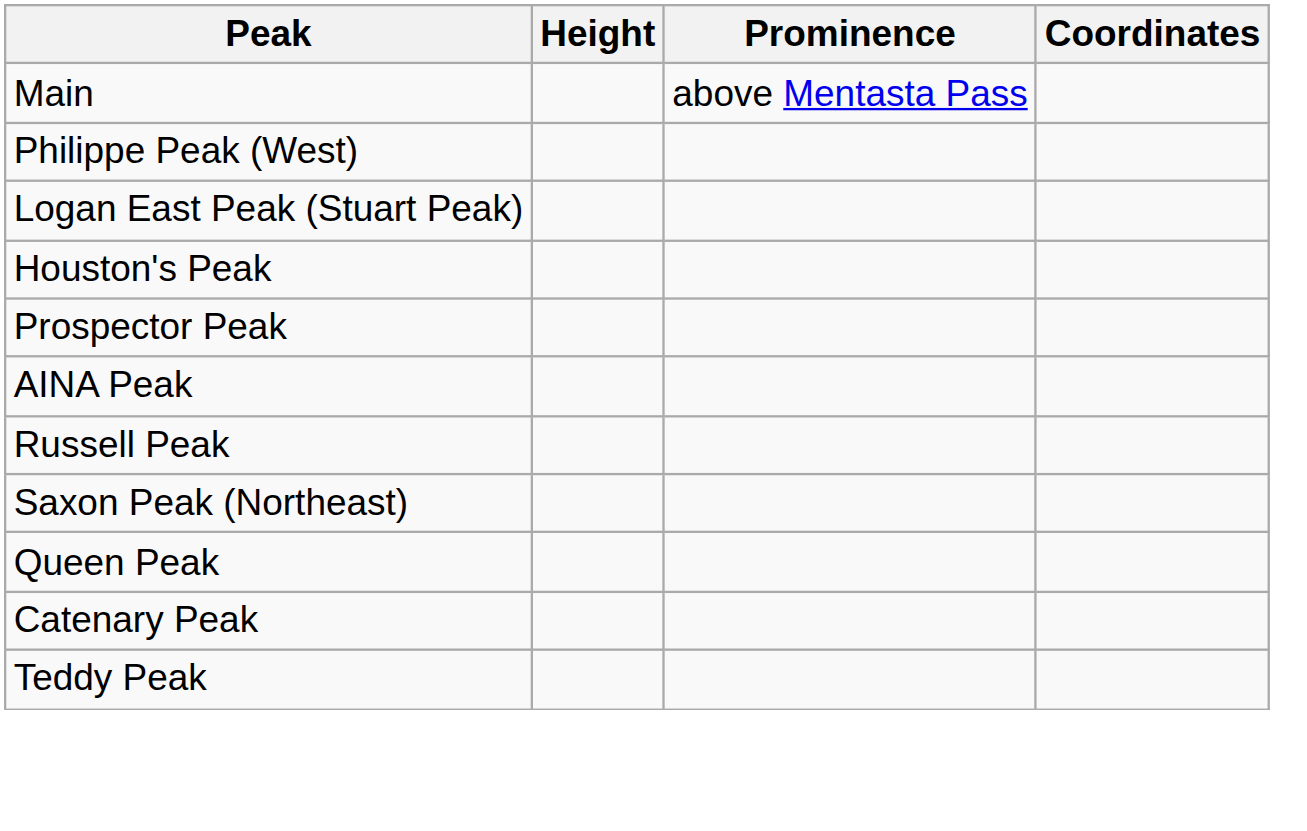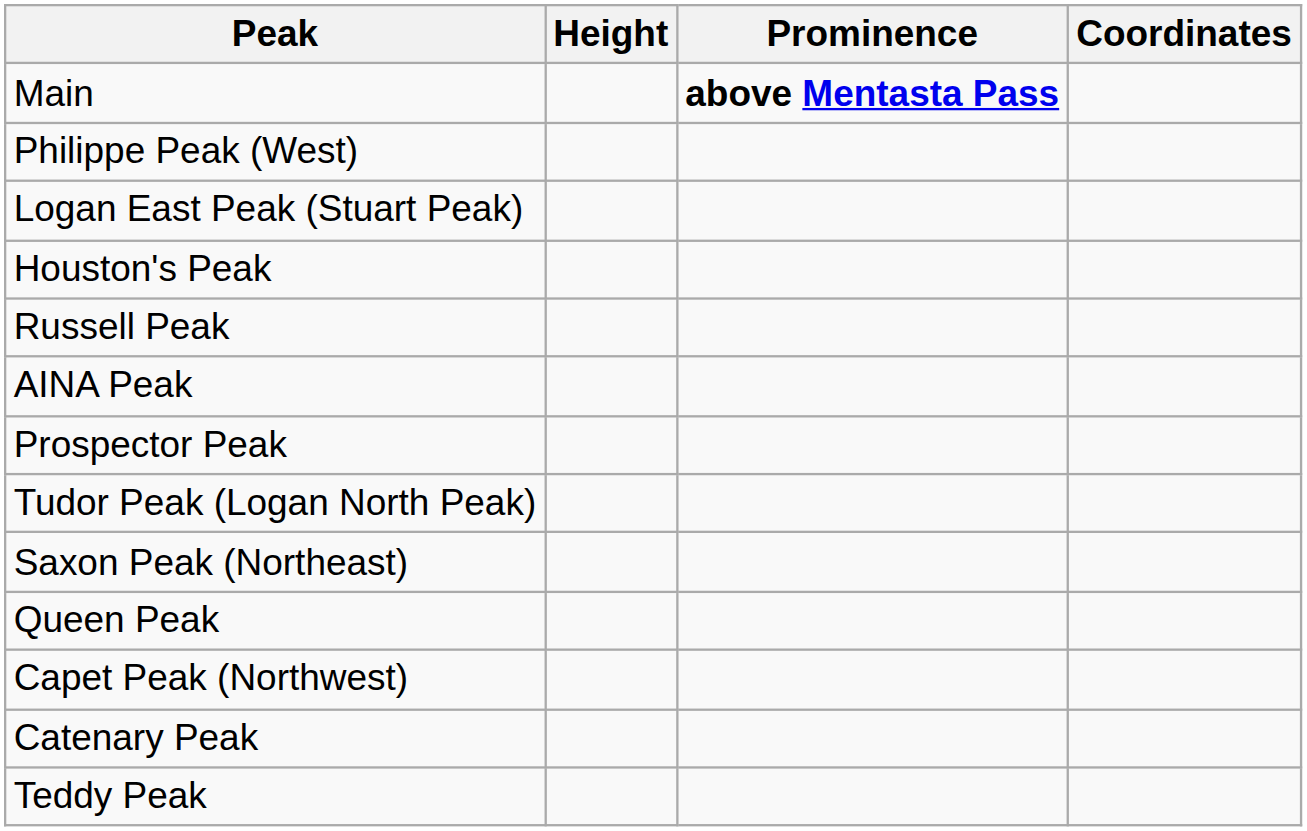 <table class="wikitable sortable">
 <tr>
 <th align=left>Peak</th>
 <th>Height</th>
 <th>Prominence</th>
 <th>Coordinates</th>
 </tr>
 <tr>
 <td>Main</td>
 <td></td>
-<td><span></span> above <a href='#'>Mentasta Pass</a></td>
+<td><strong><span></span> above <a href='#'>Mentasta Pass</a></strong></td>
 <td></td>
 </tr>
 <tr>
 <td>Philippe Peak (West)</td>
 <td></td>
 <td><span></span></td>
 <td></td>
 </tr>
 <tr>
 <td>Logan East Peak (Stuart Peak)</td>
 <td></td>
 <td><span></span></td>
 <td></td>
 </tr>
 <tr>
 <td>Houston's Peak</td>
 <td></td>
 <td><span></span></td>
 <td></td>
 </tr>
 <tr>
-<td>Prospector Peak</td>
+<td>Russell Peak</td>
 <td></td>
 <td><span></span></td>
 <td></td>
 </tr>
 <tr>
 <td>AINA Peak</td>
 <td></td>
 <td><span></span></td>
 <td></td>
 </tr>
 <tr>
-<td>Russell Peak</td>
+<td>Prospector Peak</td>
+<td></td>
+<td><span></span></td>
+<td></td>
+</tr>
+<tr>
+<td>Tudor Peak (Logan North Peak)</td>
 <td></td>
 <td><span></span></td>
 <td></td>
 </tr>
 <tr>
 <td>Saxon Peak (Northeast)</td>
 <td></td>
 <td><span></span></td>
 <td></td>
 </tr>
 <tr>
 <td>Queen Peak</td>
 <td></td>
 <td><span></span></td>
 <td></td>
 </tr>
 <tr>
+<td>Capet Peak (Northwest)</td>
+<td></td>
+<td><span></span></td>
+<td></td>
+</tr>
+<tr>
 <td>Catenary Peak</td>
 <td></td>
 <td><span></span></td>
 <td></td>
 </tr>
 <tr>
 <td>Teddy Peak</td>
 <td></td>
 <td><span></span></td>
 <td></td>
 </tr>
 </table>
